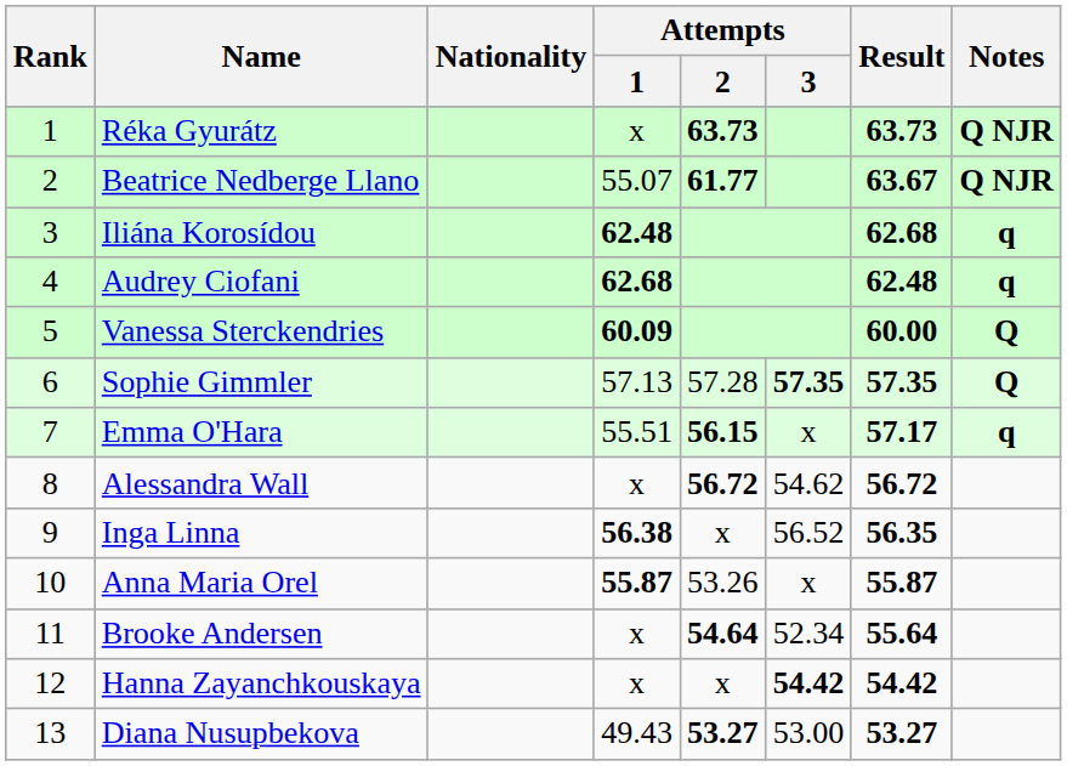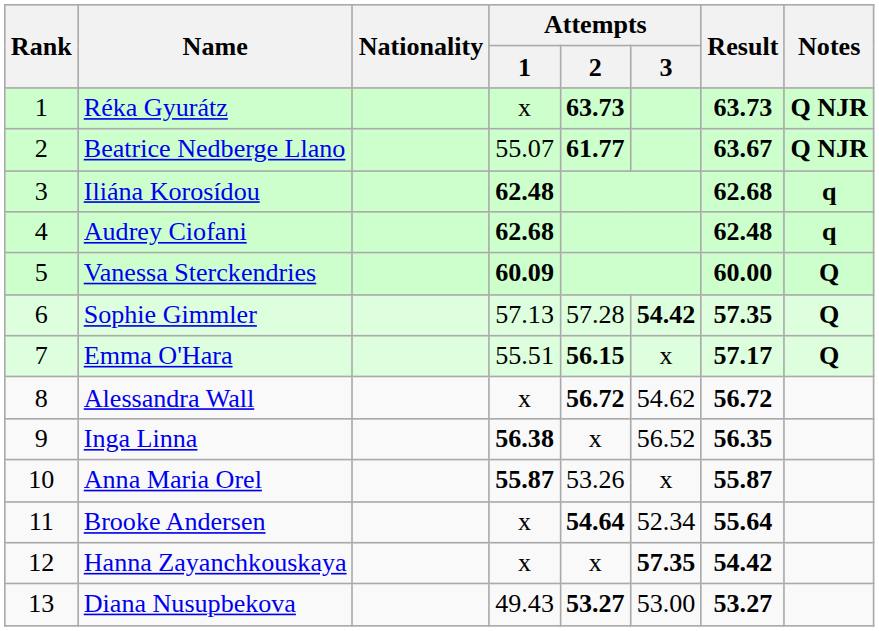 <table class="wikitable sortable" style="text-align:center">
 <tr>
 <th rowspan=2>Rank</th>
 <th rowspan=2>Name</th>
 <th rowspan=2>Nationality</th>
 <th colspan=3>Attempts</th>
 <th rowspan=2>Result</th>
 <th rowspan=2>Notes</th>
 </tr>
 <tr>
 <th>1</th>
 <th>2</th>
 <th>3</th>
 </tr>
 <tr bgcolor=ccffcc>
 <td>1</td>
 <td align=left><a href='#'>Réka Gyurátz</a></td>
 <td align=left></td>
 <td>x</td>
 <td><strong>63.73</strong></td>
 <td></td>
 <td><strong>63.73</strong></td>
 <td><strong>Q NJR</strong></td>
 </tr>
 <tr bgcolor=ccffcc>
 <td>2</td>
 <td align=left><a href='#'>Beatrice Nedberge Llano</a></td>
 <td align=left></td>
 <td>55.07</td>
 <td><strong>61.77</strong></td>
 <td></td>
 <td><strong>63.67</strong></td>
 <td><strong>Q NJR</strong></td>
 </tr>
 <tr bgcolor=ccffcc>
 <td>3</td>
 <td align=left><a href='#'>Iliána Korosídou</a></td>
 <td align=left></td>
 <td><strong>62.48</strong></td>
 <td colspan=2></td>
 <td><strong>62.68</strong></td>
 <td><strong>q</strong></td>
 </tr>
 <tr bgcolor=ccffcc>
 <td>4</td>
 <td align=left><a href='#'>Audrey Ciofani</a></td>
 <td align=left></td>
 <td><strong>62.68</strong></td>
 <td colspan=2></td>
 <td><strong>62.48</strong></td>
 <td><strong>q</strong></td>
 </tr>
 <tr bgcolor=ccffcc>
 <td>5</td>
 <td align=left><a href='#'>Vanessa Sterckendries</a></td>
 <td align=left></td>
 <td><strong>60.09</strong></td>
 <td colspan=2></td>
 <td><strong>60.00</strong></td>
 <td><strong>Q</strong></td>
 </tr>
 <tr bgcolor=ddffdd>
 <td>6</td>
 <td align=left><a href='#'>Sophie Gimmler</a></td>
 <td align=left></td>
 <td>57.13</td>
 <td>57.28</td>
-<td><strong>57.35</strong></td>
+<td><strong>54.42</strong></td>
 <td><strong>57.35</strong></td>
 <td><strong>Q</strong></td>
 </tr>
 <tr bgcolor=ddffdd>
 <td>7</td>
 <td align=left><a href='#'>Emma O'Hara</a></td>
 <td align=left></td>
 <td>55.51</td>
 <td><strong>56.15</strong></td>
 <td>x</td>
 <td><strong>57.17</strong></td>
-<td><strong>q</strong></td>
+<td><strong>Q</strong></td>
 </tr>
 <tr>
 <td>8</td>
 <td align=left><a href='#'>Alessandra Wall</a></td>
 <td align=left></td>
 <td>x</td>
 <td><strong>56.72</strong></td>
 <td>54.62</td>
 <td><strong>56.72</strong></td>
 <td></td>
 </tr>
 <tr>
 <td>9</td>
 <td align=left><a href='#'>Inga Linna</a></td>
 <td align=left></td>
 <td><strong>56.38</strong></td>
 <td>x</td>
 <td>56.52</td>
 <td><strong>56.35</strong></td>
 <td></td>
 </tr>
 <tr>
 <td>10</td>
 <td align=left><a href='#'>Anna Maria Orel</a></td>
 <td align=left></td>
 <td><strong>55.87</strong></td>
 <td>53.26</td>
 <td>x</td>
 <td><strong>55.87</strong></td>
 <td></td>
 </tr>
 <tr>
 <td>11</td>
 <td align=left><a href='#'>Brooke Andersen</a></td>
 <td align=left></td>
 <td>x</td>
 <td><strong>54.64</strong></td>
 <td>52.34</td>
 <td><strong>55.64</strong></td>
 <td></td>
 </tr>
 <tr>
 <td>12</td>
 <td align=left><a href='#'>Hanna Zayanchkouskaya</a></td>
 <td align=left></td>
 <td>x</td>
 <td>x</td>
-<td><strong>54.42</strong></td>
+<td><strong>57.35</strong></td>
 <td><strong>54.42</strong></td>
 <td></td>
 </tr>
 <tr>
 <td>13</td>
 <td align=left><a href='#'>Diana Nusupbekova</a></td>
 <td align=left></td>
 <td>49.43</td>
 <td><strong>53.27</strong></td>
 <td>53.00</td>
 <td><strong>53.27</strong></td>
 <td></td>
 </tr>
 </table>
